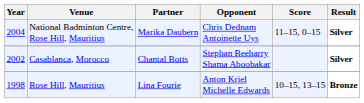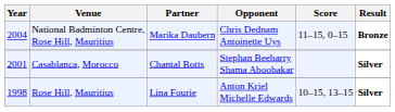 <table class="sortable wikitable" style="font-size: 90%;">
 <tr>
 <th>Year</th>
 <th>Venue</th>
 <th>Partner</th>
 <th>Opponent</th>
 <th>Score</th>
 <th>Result</th>
 </tr>
 <tr style="background:#ECF2FF">
 <td align="center"><a href='#'>2004</a></td>
 <td align="left">National Badminton Centre,<br><a href='#'>Rose Hill</a>, <a href='#'>Mauritius</a></td>
 <td align="left"> <a href='#'>Marika Daubern</a></td>
 <td align="left"> <a href='#'>Chris Dednam</a> <br>  <a href='#'>Antoinette Uys</a></td>
 <td align="left">11–15, 0–15</td>
-<td style="text-align:left; background:white"> <strong>Silver</strong></td>
+<td style="text-align:left; background:white"> <strong>Bronze</strong></td>
 </tr>
 <tr>
 </tr>
 <tr style="background:#ECF2FF">
-<td align="center"><a href='#'>2002</a></td>
+<td align="center"><a href='#'>2001</a></td>
 <td align="left"><a href='#'>Casablanca</a>, <a href='#'>Morocco</a></td>
 <td align="left"> <a href='#'>Chantal Botts</a></td>
 <td align="left"> <a href='#'>Stephan Beeharry</a> <br>  <a href='#'>Shama Aboobakar</a></td>
 <td align="left"></td>
 <td style="text-align:left; background:white"> <strong>Silver</strong></td>
 </tr>
 <tr>
 </tr>
 <tr style="background:#ECF2FF">
 <td align="center"><a href='#'>1998</a></td>
 <td align="left"><a href='#'>Rose Hill</a>, <a href='#'>Mauritius</a></td>
 <td align="left"> <a href='#'>Lina Fourie</a></td>
 <td align="left"> <a href='#'>Anton Kriel</a> <br>  <a href='#'>Michelle Edwards</a></td>
 <td align="left">10–15, 13–15</td>
-<td style="text-align:left; background:white"> <strong>Bronze</strong></td>
+<td style="text-align:left; background:white"> <strong>Silver</strong></td>
 </tr>
 </table>
